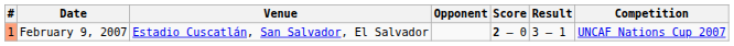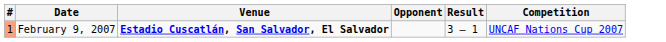 <table class="wikitable">
 <tr>
 <th>#</th>
 <th>Date</th>
 <th>Venue</th>
 <th>Opponent</th>
-<th>Score</th>
 <th>Result</th>
 <th>Competition</th>
 </tr>
 <tr>
 <td style="background: lightsalmon;">1</td>
 <td>February 9, 2007</td>
-<td><a href='#'>Estadio Cuscatlán</a>, <a href='#'>San Salvador</a>, El Salvador</td>
+<td><strong><a href='#'>Estadio Cuscatlán</a>, <a href='#'>San Salvador</a>, El Salvador</strong></td>
 <td></td>
-<td><strong>2</strong> – 0</td>
 <td>3 – 1</td>
 <td><a href='#'>UNCAF Nations Cup 2007</a></td>
 </tr>
 </table>
